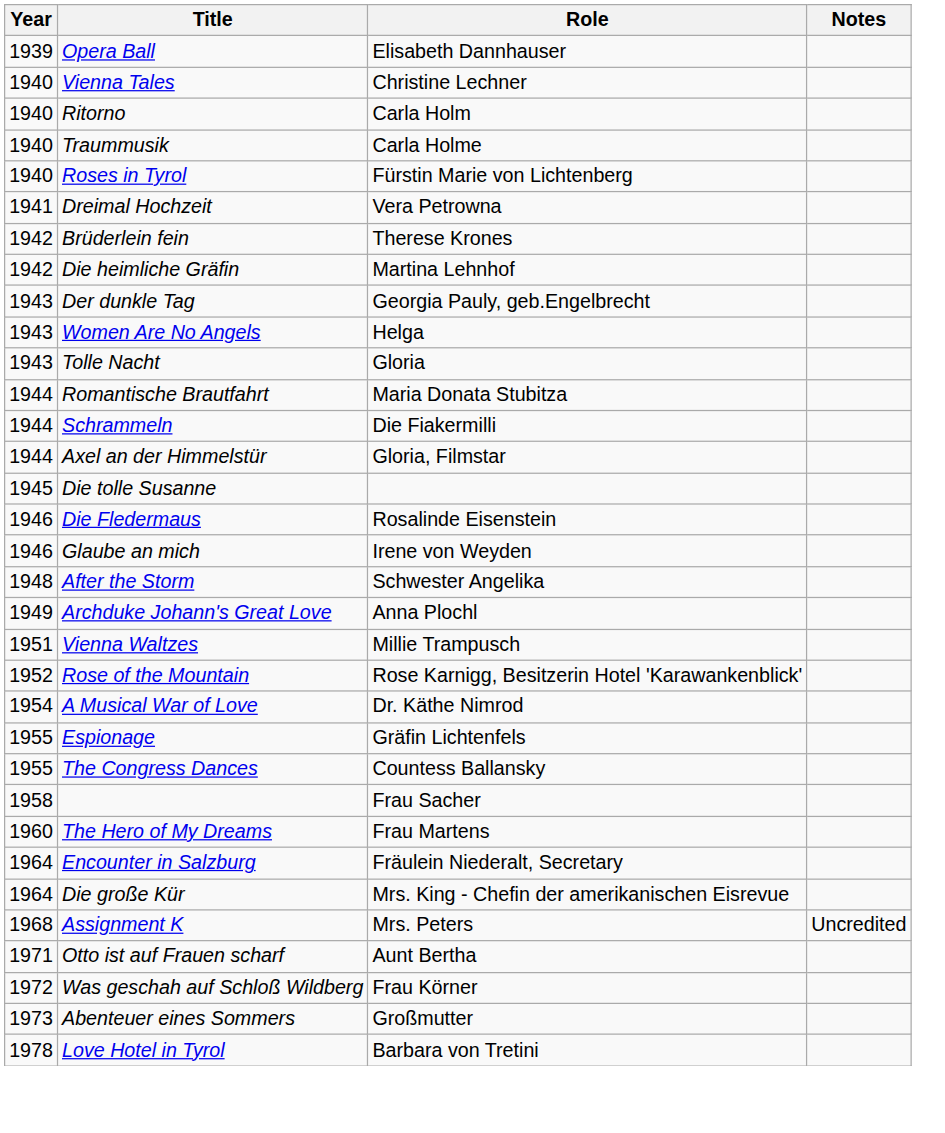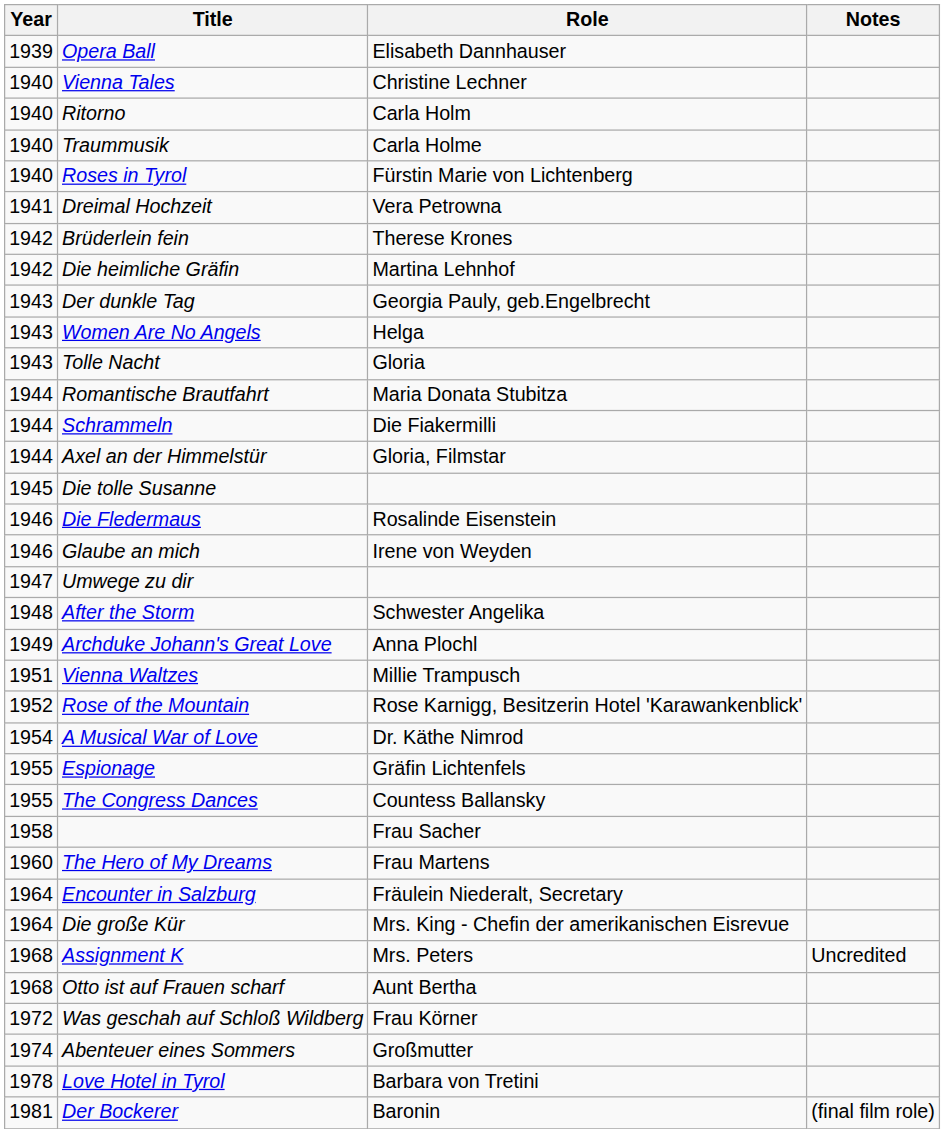 <table class="wikitable">
 <tr>
 <th>Year</th>
 <th>Title</th>
 <th>Role</th>
 <th>Notes</th>
 </tr>
 <tr>
 <td>1939</td>
 <td><em><a href='#'>Opera Ball</a></em></td>
 <td>Elisabeth Dannhauser</td>
 <td></td>
 </tr>
 <tr>
 <td>1940</td>
 <td><em><a href='#'>Vienna Tales</a></em></td>
 <td>Christine Lechner</td>
 <td></td>
 </tr>
 <tr>
 <td>1940</td>
 <td><em>Ritorno</em></td>
 <td>Carla Holm</td>
 <td></td>
 </tr>
 <tr>
 <td>1940</td>
 <td><em>Traummusik</em></td>
 <td>Carla Holme</td>
 <td></td>
 </tr>
 <tr>
 <td>1940</td>
 <td><em><a href='#'>Roses in Tyrol</a></em></td>
 <td>Fürstin Marie von Lichtenberg</td>
 <td></td>
 </tr>
 <tr>
 <td>1941</td>
 <td><em>Dreimal Hochzeit</em></td>
 <td>Vera Petrowna</td>
 <td></td>
 </tr>
 <tr>
 <td>1942</td>
 <td><em>Brüderlein fein</em></td>
 <td>Therese Krones</td>
 <td></td>
 </tr>
 <tr>
 <td>1942</td>
 <td><em>Die heimliche Gräfin</em></td>
 <td>Martina Lehnhof</td>
 <td></td>
 </tr>
 <tr>
 <td>1943</td>
 <td><em>Der dunkle Tag</em></td>
 <td>Georgia Pauly, geb.Engelbrecht</td>
 <td></td>
 </tr>
 <tr>
 <td>1943</td>
 <td><em><a href='#'>Women Are No Angels</a></em></td>
 <td>Helga</td>
 <td></td>
 </tr>
 <tr>
 <td>1943</td>
 <td><em>Tolle Nacht</em></td>
 <td>Gloria</td>
 <td></td>
 </tr>
 <tr>
 <td>1944</td>
 <td><em>Romantische Brautfahrt</em></td>
 <td>Maria Donata Stubitza</td>
 <td></td>
 </tr>
 <tr>
 <td>1944</td>
 <td><em><a href='#'>Schrammeln</a></em></td>
 <td>Die Fiakermilli</td>
 <td></td>
 </tr>
 <tr>
 <td>1944</td>
 <td><em>Axel an der Himmelstür</em></td>
 <td>Gloria, Filmstar</td>
 <td></td>
 </tr>
 <tr>
 <td>1945</td>
 <td><em>Die tolle Susanne</em></td>
 <td></td>
 <td></td>
 </tr>
 <tr>
 <td>1946</td>
 <td><em><a href='#'>Die Fledermaus</a></em></td>
 <td>Rosalinde Eisenstein</td>
 <td></td>
 </tr>
 <tr>
 <td>1946</td>
 <td><em>Glaube an mich</em></td>
 <td>Irene von Weyden</td>
 <td></td>
 </tr>
 <tr>
+<td>1947</td>
+<td><em>Umwege zu dir</em></td>
+<td></td>
+<td></td>
+</tr>
+<tr>
 <td>1948</td>
 <td><em><a href='#'>After the Storm</a></em></td>
 <td>Schwester Angelika</td>
 <td></td>
 </tr>
 <tr>
 <td>1949</td>
 <td><em><a href='#'>Archduke Johann's Great Love</a></em></td>
 <td>Anna Plochl</td>
 <td></td>
 </tr>
 <tr>
 <td>1951</td>
 <td><em><a href='#'>Vienna Waltzes</a></em></td>
 <td>Millie Trampusch</td>
 <td></td>
 </tr>
 <tr>
 <td>1952</td>
 <td><em><a href='#'>Rose of the Mountain</a></em></td>
 <td>Rose Karnigg, Besitzerin Hotel 'Karawankenblick'</td>
 <td></td>
 </tr>
 <tr>
 <td>1954</td>
 <td><em><a href='#'>A Musical War of Love</a></em></td>
 <td>Dr. Käthe Nimrod</td>
 <td></td>
 </tr>
 <tr>
 <td>1955</td>
 <td><em><a href='#'>Espionage</a></em></td>
 <td>Gräfin Lichtenfels</td>
 <td></td>
 </tr>
 <tr>
 <td>1955</td>
 <td><em><a href='#'>The Congress Dances</a></em></td>
 <td>Countess Ballansky</td>
 <td></td>
 </tr>
 <tr>
 <td>1958</td>
 <td><em></em></td>
 <td>Frau Sacher</td>
 <td></td>
 </tr>
 <tr>
 <td>1960</td>
 <td><em><a href='#'>The Hero of My Dreams</a></em></td>
 <td>Frau Martens</td>
 <td></td>
 </tr>
 <tr>
 <td>1964</td>
 <td><em><a href='#'>Encounter in Salzburg</a></em></td>
 <td>Fräulein Niederalt, Secretary</td>
 <td></td>
 </tr>
 <tr>
 <td>1964</td>
 <td><em>Die große Kür</em></td>
 <td>Mrs. King - Chefin der amerikanischen Eisrevue</td>
 <td></td>
 </tr>
 <tr>
 <td>1968</td>
 <td><em><a href='#'>Assignment K</a></em></td>
 <td>Mrs. Peters</td>
 <td>Uncredited</td>
 </tr>
 <tr>
-<td>1971</td>
+<td>1968</td>
 <td><em>Otto ist auf Frauen scharf</em></td>
 <td>Aunt Bertha</td>
 <td></td>
 </tr>
 <tr>
 <td>1972</td>
 <td><em>Was geschah auf Schloß Wildberg</em></td>
 <td>Frau Körner</td>
 <td></td>
 </tr>
 <tr>
-<td>1973</td>
+<td>1974</td>
 <td><em>Abenteuer eines Sommers</em></td>
 <td>Großmutter</td>
 <td></td>
 </tr>
 <tr>
 <td>1978</td>
 <td><em><a href='#'>Love Hotel in Tyrol</a></em></td>
 <td>Barbara von Tretini</td>
 <td></td>
 </tr>
+<tr>
+<td>1981</td>
+<td><em><a href='#'>Der Bockerer</a></em></td>
+<td>Baronin</td>
+<td>(final film role)</td>
+</tr>
 </table>
